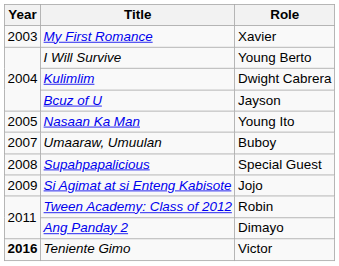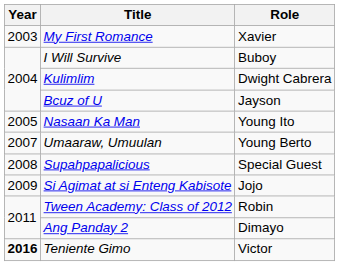 <table class="wikitable">
 <tr>
 <th>Year</th>
 <th>Title</th>
 <th>Role</th>
 </tr>
 <tr>
 <td>2003</td>
 <td><em><a href='#'>My First Romance</a></em></td>
 <td>Xavier</td>
 </tr>
 <tr>
 <td rowspan="3">2004</td>
 <td><em>I Will Survive</em></td>
-<td>Young Berto</td>
+<td>Buboy</td>
 </tr>
 <tr>
 <td><em><a href='#'>Kulimlim</a></em></td>
 <td>Dwight Cabrera</td>
 </tr>
 <tr>
 <td><em><a href='#'>Bcuz of U</a></em></td>
 <td>Jayson</td>
 </tr>
 <tr>
 <td>2005</td>
 <td><em><a href='#'>Nasaan Ka Man</a></em></td>
 <td>Young Ito</td>
 </tr>
 <tr>
 <td>2007</td>
 <td><em>Umaaraw, Umuulan</em></td>
-<td>Buboy</td>
+<td>Young Berto</td>
 </tr>
 <tr>
 <td>2008</td>
 <td><em><a href='#'>Supahpapalicious</a></em></td>
 <td>Special Guest</td>
 </tr>
 <tr>
 <td>2009</td>
 <td><em><a href='#'>Si Agimat at si Enteng Kabisote</a></em></td>
 <td>Jojo</td>
 </tr>
 <tr>
 <td rowspan="2">2011</td>
 <td><em><a href='#'>Tween Academy: Class of 2012</a></em></td>
 <td>Robin</td>
 </tr>
 <tr>
 <td><em><a href='#'>Ang Panday 2</a></em></td>
 <td>Dimayo</td>
 </tr>
 <tr>
 <td><strong>2016</strong></td>
 <td><em>Teniente Gimo</em></td>
 <td>Victor</td>
 </tr>
 </table>
